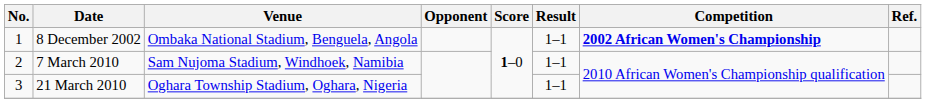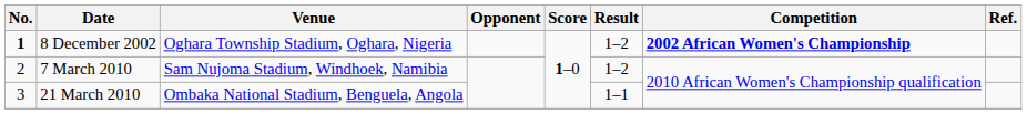 <table class="wikitable">
 <tr>
 <th>No.</th>
 <th>Date</th>
 <th>Venue</th>
 <th>Opponent</th>
 <th>Score</th>
 <th>Result</th>
 <th>Competition</th>
 <th>Ref.</th>
 </tr>
 <tr>
-<td style="text-align:center;">1</td>
+<td style="text-align:center;"><strong>1</strong></td>
 <td>8 December 2002</td>
-<td><a href='#'>Ombaka National Stadium</a>, <a href='#'>Benguela</a>, <a href='#'>Angola</a></td>
+<td><a href='#'>Oghara Township Stadium</a>, <a href='#'>Oghara</a>, <a href='#'>Nigeria</a></td>
 <td></td>
 <td rowspan=3 style="text-align:center;"><strong>1</strong>–0</td>
-<td style="text-align:center;">1–1</td>
+<td style="text-align:center;">1–2</td>
 <td><strong><a href='#'>2002 African Women's Championship</a></strong></td>
 <td></td>
 </tr>
 <tr>
 <td style="text-align:center;">2</td>
 <td>7 March 2010</td>
 <td><a href='#'>Sam Nujoma Stadium</a>, <a href='#'>Windhoek</a>, <a href='#'>Namibia</a></td>
 <td rowspan=2></td>
-<td style="text-align:center;">1–1</td>
+<td style="text-align:center;">1–2</td>
 <td rowspan=2><a href='#'>2010 African Women's Championship qualification</a></td>
 <td></td>
 </tr>
 <tr>
 <td style="text-align:center;">3</td>
 <td>21 March 2010</td>
-<td><a href='#'>Oghara Township Stadium</a>, <a href='#'>Oghara</a>, <a href='#'>Nigeria</a></td>
+<td><a href='#'>Ombaka National Stadium</a>, <a href='#'>Benguela</a>, <a href='#'>Angola</a></td>
 <td style="text-align:center;">1–1</td>
 <td></td>
 </tr>
 <tr>
 </tr>
 </table>
